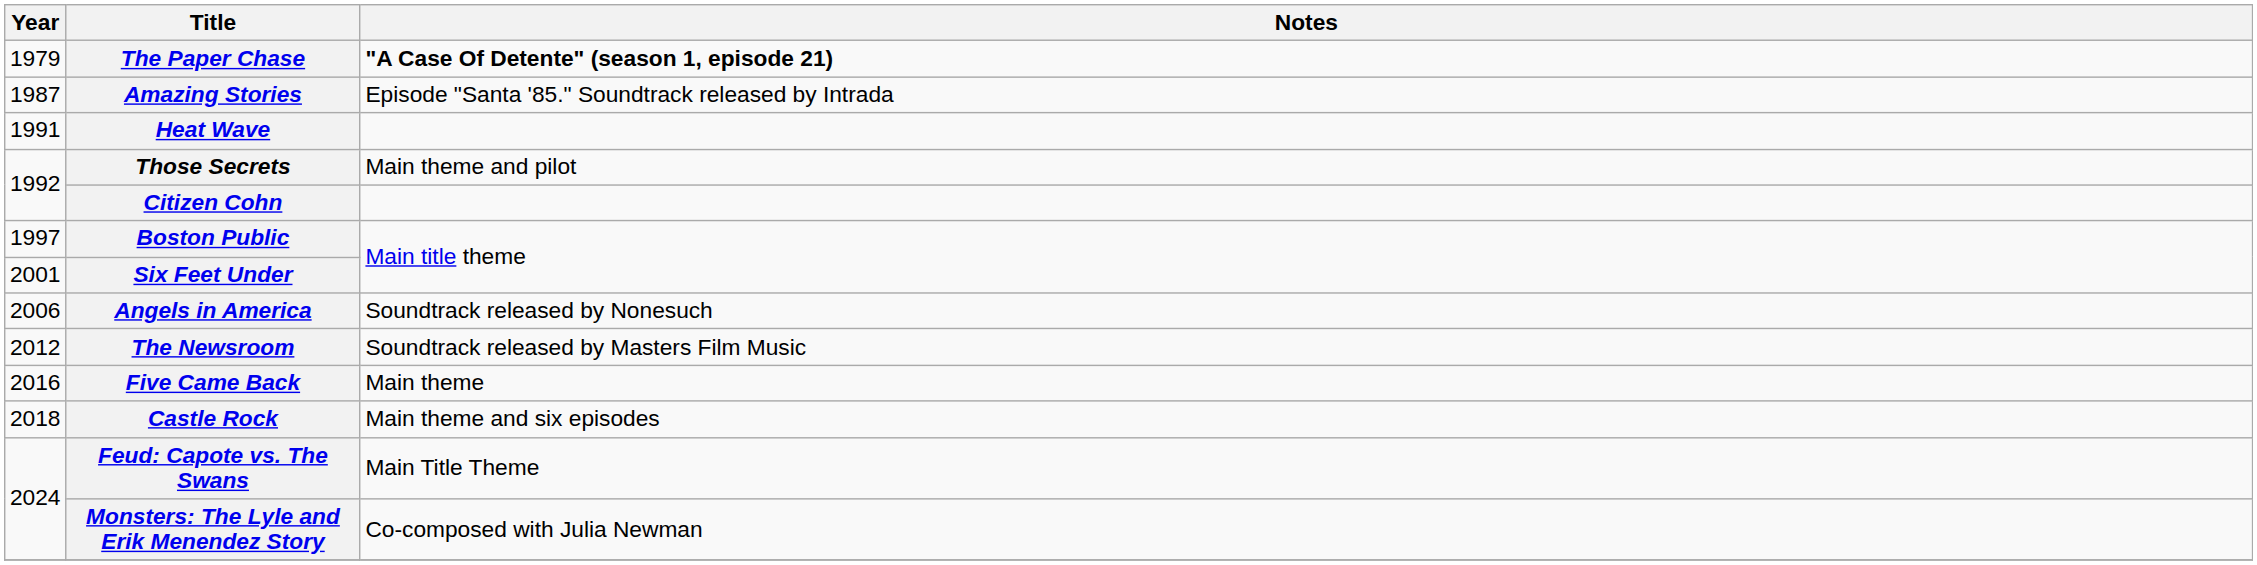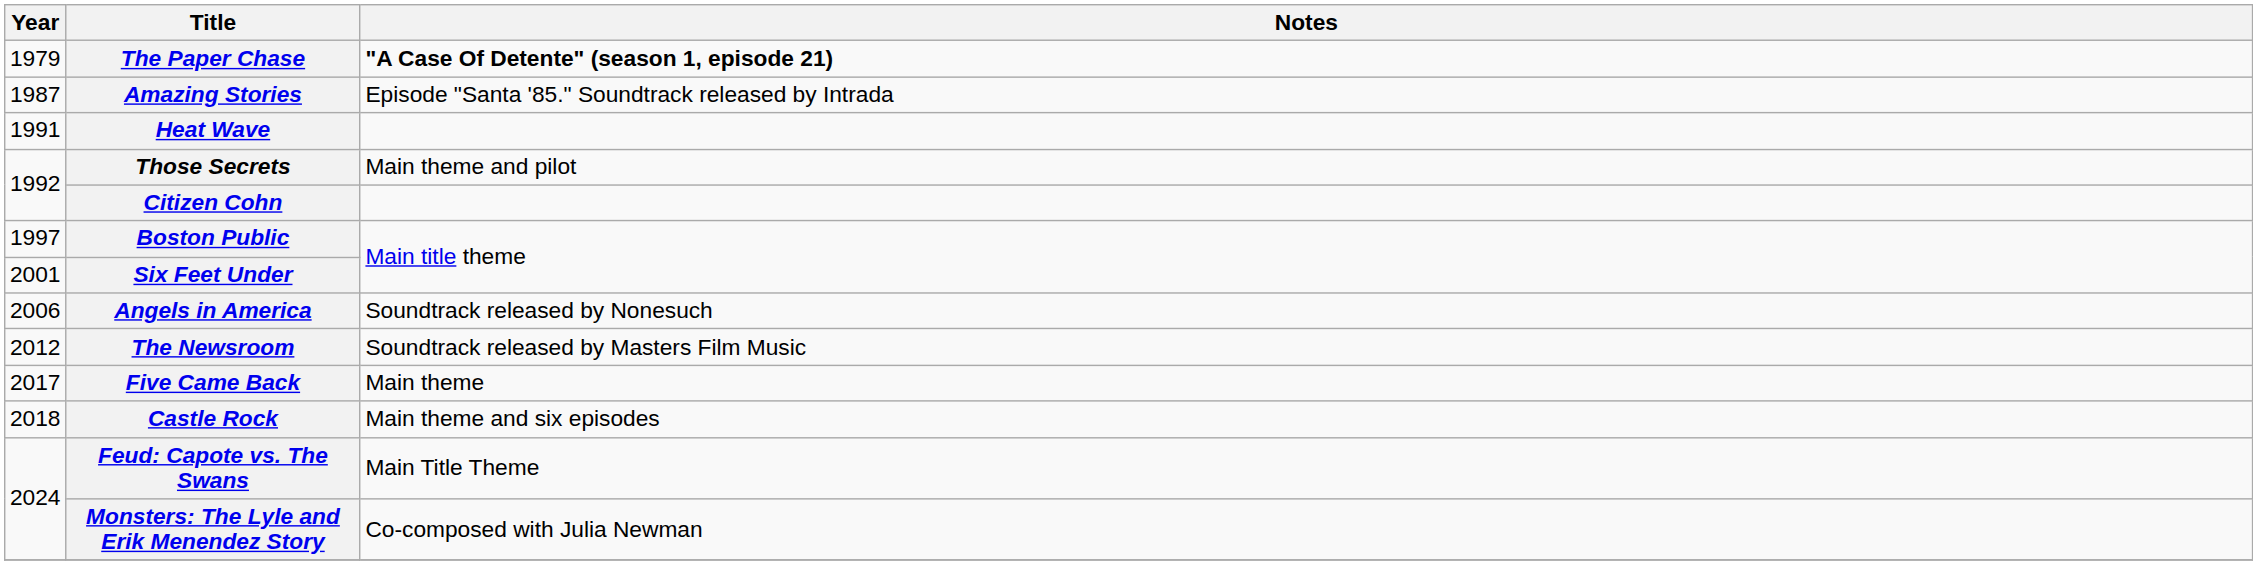 <table class="wikitable" style="width:100%;">
 <tr>
 <th style="width:30px;">Year</th>
 <th style="width:200px;">Title</th>
 <th>Notes</th>
 </tr>
 <tr>
 <td>1979</td>
 <th><em><a href='#'>The Paper Chase</a></em></th>
 <td><strong>"A Case Of Detente" (season 1, episode 21)</strong></td>
 </tr>
 <tr>
 <td>1987</td>
 <th><em><a href='#'>Amazing Stories</a></em></th>
 <td>Episode "Santa '85." Soundtrack released by Intrada</td>
 </tr>
 <tr>
 <td>1991</td>
 <th><em><a href='#'>Heat Wave</a></em></th>
 <td></td>
 </tr>
 <tr>
 <td rowspan="2">1992</td>
 <th><em>Those Secrets</em></th>
 <td>Main theme and pilot</td>
 </tr>
 <tr>
 <th><em><a href='#'>Citizen Cohn</a></em></th>
 <td></td>
 </tr>
 <tr>
 <td>1997</td>
 <th><em><a href='#'>Boston Public</a></em></th>
 <td rowspan=2><a href='#'>Main title</a> theme</td>
 </tr>
 <tr>
 <td>2001</td>
 <th><em><a href='#'>Six Feet Under</a></em></th>
 </tr>
 <tr>
 <td>2006</td>
 <th><em><a href='#'>Angels in America</a></em></th>
 <td>Soundtrack released by Nonesuch</td>
 </tr>
 <tr>
 <td rowspan="1">2012</td>
 <th><em><a href='#'>The Newsroom</a></em></th>
 <td>Soundtrack released by Masters Film Music</td>
 </tr>
 <tr>
-<td rowspan="1">2016</td>
+<td rowspan="1">2017</td>
 <th><em><a href='#'>Five Came Back</a></em></th>
 <td>Main theme</td>
 </tr>
 <tr>
 <td rowspan="1">2018</td>
 <th><em><a href='#'>Castle Rock</a></em></th>
 <td>Main theme and six episodes</td>
 </tr>
 <tr>
 <td rowspan="2">2024</td>
 <th><em><a href='#'>Feud: Capote vs. The Swans</a></em></th>
 <td>Main Title Theme</td>
 </tr>
 <tr>
 <th><em><a href='#'>Monsters: The Lyle and Erik Menendez Story</a></em></th>
 <td>Co-composed with Julia Newman</td>
 </tr>
 <tr>
 </tr>
 </table>
